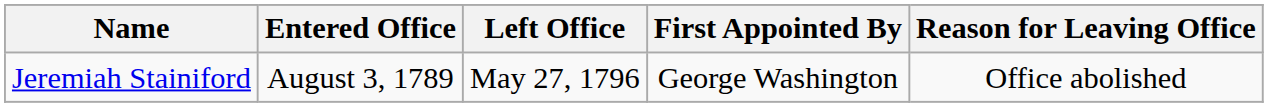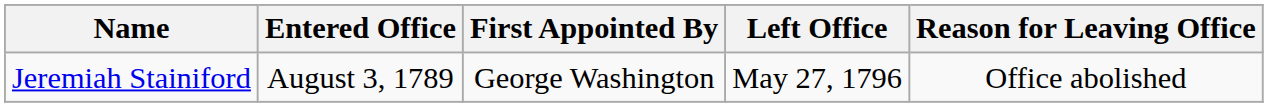 <table class="wikitable" style="text-align: center;">
 <tr>
 <th>Name</th>
 <th>Entered Office</th>
+<th>First Appointed By</th>
 <th>Left Office</th>
-<th>First Appointed By</th>
 <th>Reason for Leaving Office</th>
 </tr>
 <tr>
 <td><a href='#'>Jeremiah Stainiford</a></td>
 <td>August 3, 1789</td>
+<td>George Washington</td>
 <td>May 27, 1796</td>
-<td>George Washington</td>
 <td>Office abolished</td>
 </tr>
 </table>
